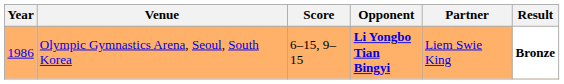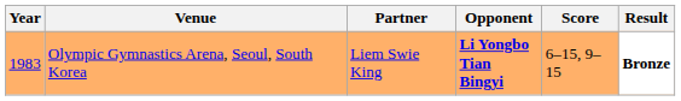 <table class="sortable wikitable" style="font-size: 90%">
 <tr>
 <th>Year</th>
 <th>Venue</th>
+<th>Partner</th>
+<th>Opponent</th>
 <th>Score</th>
-<th>Opponent</th>
-<th>Partner</th>
 <th>Result</th>
 </tr>
 <tr style="background:#FFB069">
-<td align="center"><a href='#'>1986</a></td>
+<td align="center"><a href='#'>1983</a></td>
 <td align="left"><a href='#'>Olympic Gymnastics Arena</a>, <a href='#'>Seoul</a>, <a href='#'>South Korea</a></td>
+<td align="left"> <a href='#'>Liem Swie King</a></td>
+<td align="left"><strong> <a href='#'>Li Yongbo</a> <br>  <a href='#'>Tian Bingyi</a></strong></td>
 <td align="left">6–15, 9–15</td>
-<td align="left"><strong> <a href='#'>Li Yongbo</a> <br>  <a href='#'>Tian Bingyi</a></strong></td>
-<td align="left"> <a href='#'>Liem Swie King</a></td>
 <td style="text-align:left; background:white"> <strong>Bronze</strong></td>
 </tr>
 </table>
